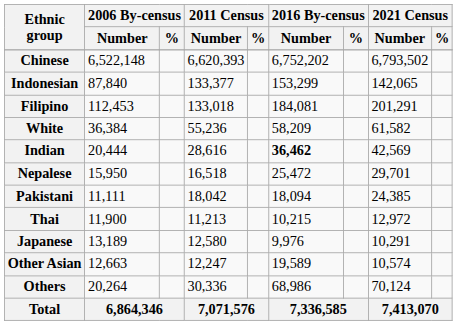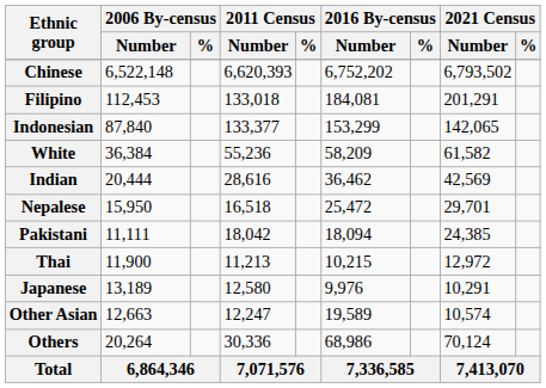 <table class="wikitable">
 <tr>
 <th rowspan="2">Ethnic<br>group</th>
 <th colspan="2">2006 By-census</th>
 <th colspan="2">2011 Census</th>
 <th colspan="2">2016 By-census</th>
 <th colspan="2">2021 Census</th>
 </tr>
 <tr>
 <th>Number</th>
 <th>%</th>
 <th>Number</th>
 <th>%</th>
 <th>Number</th>
 <th>%</th>
 <th>Number</th>
 <th>%</th>
 </tr>
 <tr>
 </tr>
 <tr>
 <th>Chinese</th>
 <td>6,522,148</td>
 <td></td>
 <td>6,620,393</td>
 <td></td>
 <td>6,752,202</td>
 <td></td>
 <td>6,793,502</td>
 <td></td>
 </tr>
 <tr>
+<th>Filipino</th>
+<td>112,453</td>
+<td></td>
+<td>133,018</td>
+<td></td>
+<td>184,081</td>
+<td></td>
+<td>201,291</td>
+<td></td>
+</tr>
+<tr>
 <th>Indonesian</th>
 <td>87,840</td>
 <td></td>
 <td>133,377</td>
 <td></td>
 <td>153,299</td>
 <td></td>
 <td>142,065</td>
-<td></td>
-</tr>
-<tr>
-<th>Filipino</th>
-<td>112,453</td>
-<td></td>
-<td>133,018</td>
-<td></td>
-<td>184,081</td>
-<td></td>
-<td>201,291</td>
 <td></td>
 </tr>
 <tr>
 <th>White</th>
 <td>36,384</td>
 <td></td>
 <td>55,236</td>
 <td></td>
 <td>58,209</td>
 <td></td>
 <td>61,582</td>
 <td></td>
 </tr>
 <tr>
 <th>Indian</th>
 <td>20,444</td>
 <td></td>
 <td>28,616</td>
 <td></td>
-<td><strong>36,462</strong></td>
+<td>36,462</td>
 <td></td>
 <td>42,569</td>
 <td></td>
 </tr>
 <tr>
 <th>Nepalese</th>
 <td>15,950</td>
 <td></td>
 <td>16,518</td>
 <td></td>
 <td>25,472</td>
 <td></td>
 <td>29,701</td>
 <td></td>
 </tr>
 <tr>
 <th>Pakistani</th>
 <td>11,111</td>
 <td></td>
 <td>18,042</td>
 <td></td>
 <td>18,094</td>
 <td></td>
 <td>24,385</td>
 <td></td>
 </tr>
 <tr>
 <th>Thai</th>
 <td>11,900</td>
 <td></td>
 <td>11,213</td>
 <td></td>
 <td>10,215</td>
 <td></td>
 <td>12,972</td>
 <td></td>
 </tr>
 <tr>
 <th>Japanese</th>
 <td>13,189</td>
 <td></td>
 <td>12,580</td>
 <td></td>
 <td>9,976</td>
 <td></td>
 <td>10,291</td>
 <td></td>
 </tr>
 <tr>
 <th>Other Asian</th>
 <td>12,663</td>
 <td></td>
 <td>12,247</td>
 <td></td>
 <td>19,589</td>
 <td></td>
 <td>10,574</td>
 <td></td>
 </tr>
 <tr>
 <th>Others</th>
 <td>20,264</td>
 <td></td>
 <td>30,336</td>
 <td></td>
 <td>68,986</td>
 <td></td>
 <td>70,124</td>
 <td></td>
 </tr>
 <tr>
 <th>Total</th>
 <th colspan="2">6,864,346</th>
 <th colspan="2">7,071,576</th>
 <th colspan="2">7,336,585</th>
 <th colspan="2"><strong>7,413,070</strong></th>
 </tr>
 </table>
